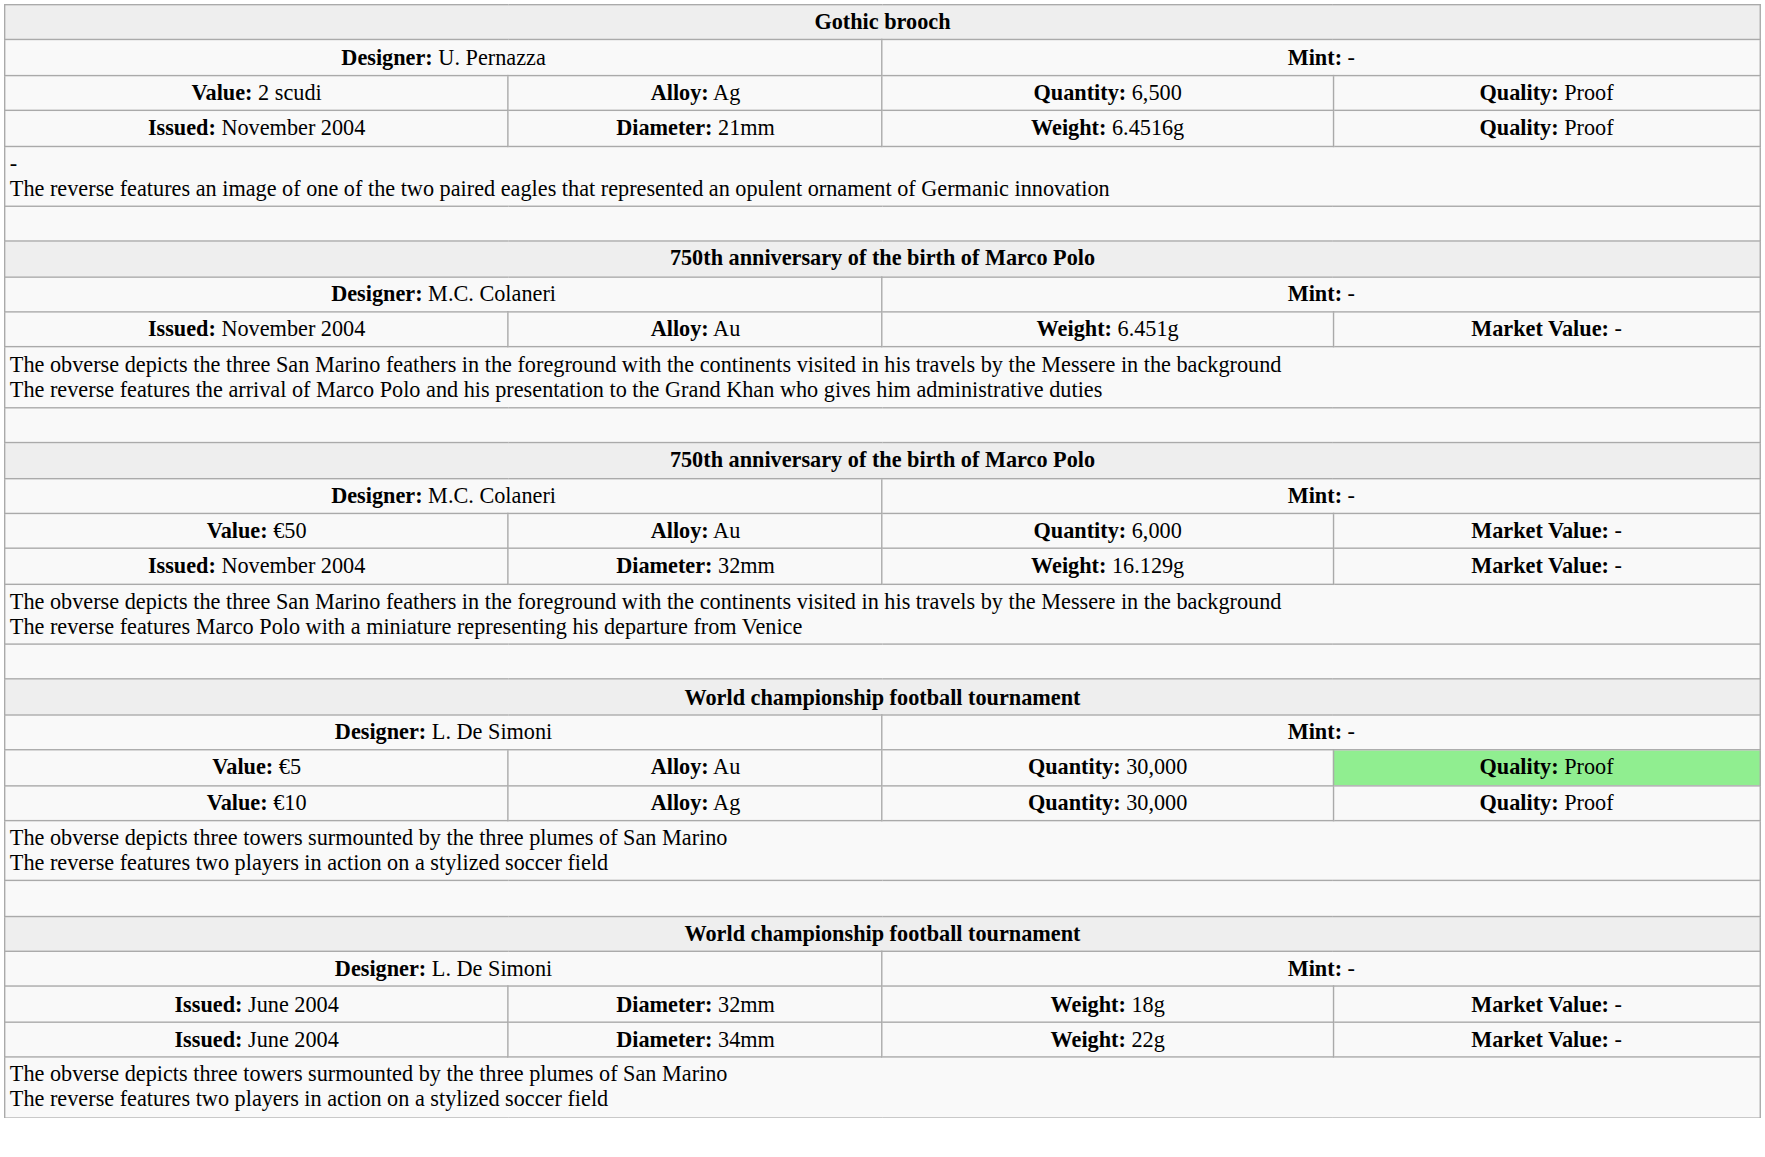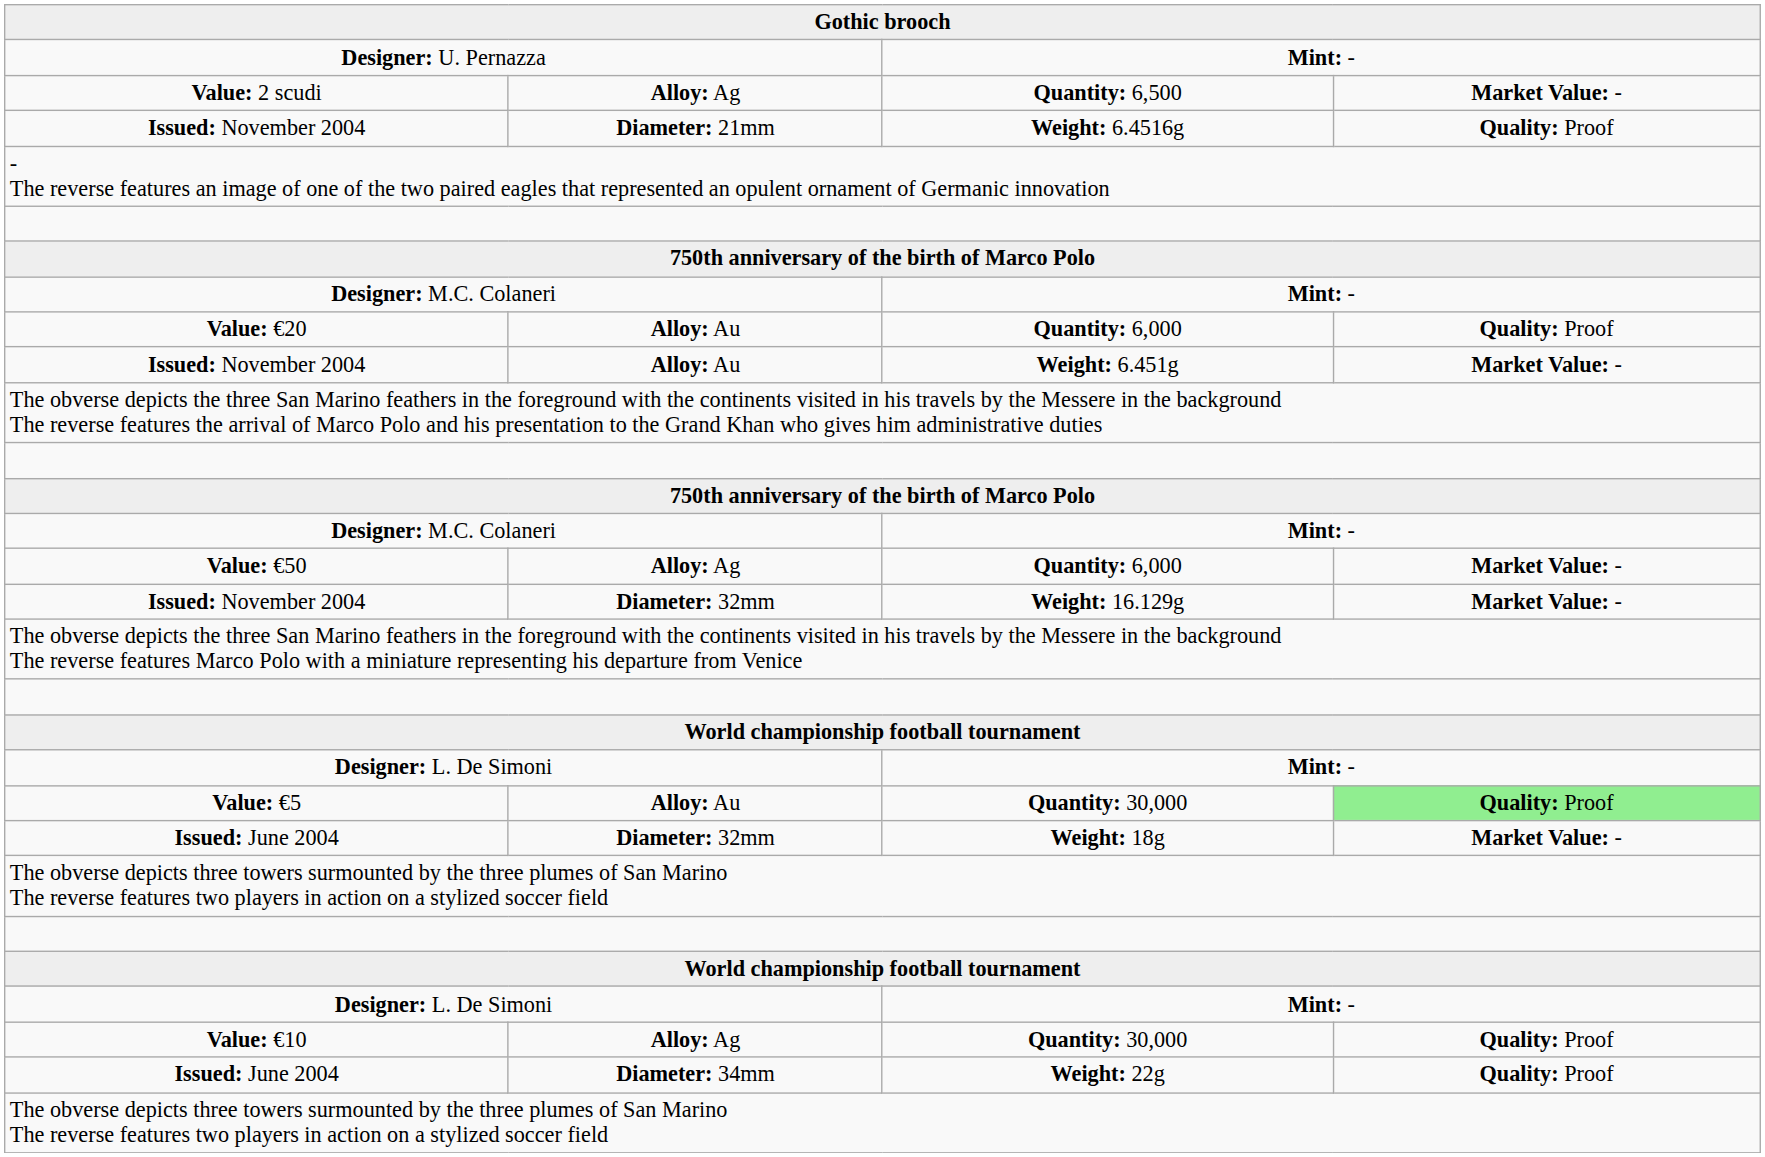 <table class="wikitable" width="100%">
 <tr>
 <th colspan="4" align=center style="background:#eeeeee;">Gothic brooch</th>
 </tr>
 <tr>
 <td colspan="2" width="50%" align=center><strong>Designer:</strong>	U. Pernazza</td>
 <td colspan="2" width="50%" align=center><strong>Mint:</strong> -</td>
 </tr>
 <tr>
 <td align=center><strong>Value:</strong>	2 scudi</td>
 <td align=center><strong>Alloy:</strong>	Ag</td>
 <td align=center><strong>Quantity:</strong>	6,500</td>
-<td align=center><strong>Quality:</strong>	Proof</td>
+<td align=center><strong>Market Value:</strong>	-</td>
 </tr>
 <tr>
 <td align=center><strong>Issued:</strong>	November 2004</td>
 <td align=center><strong>Diameter:</strong>	21mm</td>
 <td align=center><strong>Weight:</strong>	6.4516g</td>
 <td align=center><strong>Quality:</strong>	Proof</td>
 </tr>
 <tr>
 <td colspan="4" align=left>-<br>The reverse features an image of one of the two paired eagles that represented an opulent ornament of Germanic innovation</td>
 </tr>
 <tr>
 <td colspan="4" align=left> </td>
 </tr>
 <tr>
 <th colspan="4" align=center style="background:#eeeeee;">750th anniversary of the birth of Marco Polo</th>
 </tr>
 <tr>
 <td colspan="2" width="50%" align=center><strong>Designer:</strong>	M.C. Colaneri</td>
 <td colspan="2" width="50%" align=center><strong>Mint:</strong> -</td>
+</tr>
+<tr>
+<td align=center><strong>Value:</strong>	€20</td>
+<td align=center><strong>Alloy:</strong>	Au</td>
+<td align=center><strong>Quantity:</strong>	6,000</td>
+<td align=center><strong>Quality:</strong>	Proof</td>
 </tr>
 <tr>
 <td align=center><strong>Issued:</strong>	November 2004</td>
 <td align=center><strong>Alloy:</strong>	Au</td>
 <td align=center><strong>Weight:</strong>	6.451g</td>
 <td align=center><strong>Market Value:</strong>	-</td>
 </tr>
 <tr>
 <td colspan="4" align=left>The obverse depicts the three San Marino feathers in the foreground with the continents visited in his travels by the Messere in the background<br>The reverse features the arrival of Marco Polo and his presentation to the Grand Khan who gives him administrative duties</td>
 </tr>
 <tr>
 <td colspan="4" align=left> </td>
 </tr>
 <tr>
 <th colspan="4" align=center style="background:#eeeeee;">750th anniversary of the birth of Marco Polo</th>
 </tr>
 <tr>
 <td colspan="2" width="50%" align=center><strong>Designer:</strong>	M.C. Colaneri</td>
 <td colspan="2" width="50%" align=center><strong>Mint:</strong> -</td>
 </tr>
 <tr>
 <td align=center><strong>Value:</strong>	€50</td>
-<td align=center><strong>Alloy:</strong>	Au</td>
+<td align=center><strong>Alloy:</strong>	Ag</td>
 <td align=center><strong>Quantity:</strong>	6,000</td>
 <td align=center><strong>Market Value:</strong>	-</td>
 </tr>
 <tr>
 <td align=center><strong>Issued:</strong>	November 2004</td>
 <td align=center><strong>Diameter:</strong>	32mm</td>
 <td align=center><strong>Weight:</strong>	16.129g</td>
 <td align=center><strong>Market Value:</strong>	-</td>
 </tr>
 <tr>
 <td colspan="4" align=left>The obverse depicts the three San Marino feathers in the foreground with the continents visited in his travels by the Messere in the background<br>The reverse features Marco Polo with a miniature representing his departure from Venice</td>
 </tr>
 <tr>
 <td colspan="4" align=left> </td>
 </tr>
 <tr>
 <th colspan="4" align=center style="background:#eeeeee;">World championship football tournament</th>
 </tr>
 <tr>
 <td colspan="2" width="50%" align=center><strong>Designer:</strong>	L. De Simoni</td>
 <td colspan="2" width="50%" align=center><strong>Mint:</strong> -</td>
 </tr>
 <tr>
 <td align=center><strong>Value:</strong>	€5</td>
 <td align=center><strong>Alloy:</strong>	Au</td>
 <td align=center><strong>Quantity:</strong>	30,000</td>
 <td align=center style="background: lightgreen;"><strong>Quality:</strong>	Proof</td>
 </tr>
 <tr>
-<td align=center><strong>Value:</strong>	€10</td>
-<td align=center><strong>Alloy:</strong>	Ag</td>
-<td align=center><strong>Quantity:</strong>	30,000</td>
-<td align=center><strong>Quality:</strong>	Proof</td>
+<td align=center><strong>Issued:</strong>	June 2004</td>
+<td align=center><strong>Diameter:</strong>	32mm</td>
+<td align=center><strong>Weight:</strong>	18g</td>
+<td align=center><strong>Market Value:</strong>	-</td>
 </tr>
 <tr>
 <td colspan="4" align=left>The obverse depicts three towers surmounted by the three plumes of San Marino<br>The reverse features two players in action on a stylized soccer field</td>
 </tr>
 <tr>
 <td colspan="4" align=left> </td>
 </tr>
 <tr>
 <th colspan="4" align=center style="background:#eeeeee;">World championship football tournament</th>
 </tr>
 <tr>
 <td colspan="2" width="50%" align=center><strong>Designer:</strong>	L. De Simoni</td>
 <td colspan="2" width="50%" align=center><strong>Mint:</strong> -</td>
 </tr>
 <tr>
-<td align=center><strong>Issued:</strong>	June 2004</td>
-<td align=center><strong>Diameter:</strong>	32mm</td>
-<td align=center><strong>Weight:</strong>	18g</td>
-<td align=center><strong>Market Value:</strong>	-</td>
+<td align=center><strong>Value:</strong>	€10</td>
+<td align=center><strong>Alloy:</strong>	Ag</td>
+<td align=center><strong>Quantity:</strong>	30,000</td>
+<td align=center><strong>Quality:</strong>	Proof</td>
 </tr>
 <tr>
 <td align=center><strong>Issued:</strong>	June 2004</td>
 <td align=center><strong>Diameter:</strong>	34mm</td>
 <td align=center><strong>Weight:</strong>	22g</td>
-<td align=center><strong>Market Value:</strong>	-</td>
+<td align=center><strong>Quality:</strong>	Proof</td>
 </tr>
 <tr>
 <td colspan="4" align=left>The obverse depicts three towers surmounted by the three plumes of San Marino<br>The reverse features two players in action on a stylized soccer field</td>
 </tr>
 </table>
